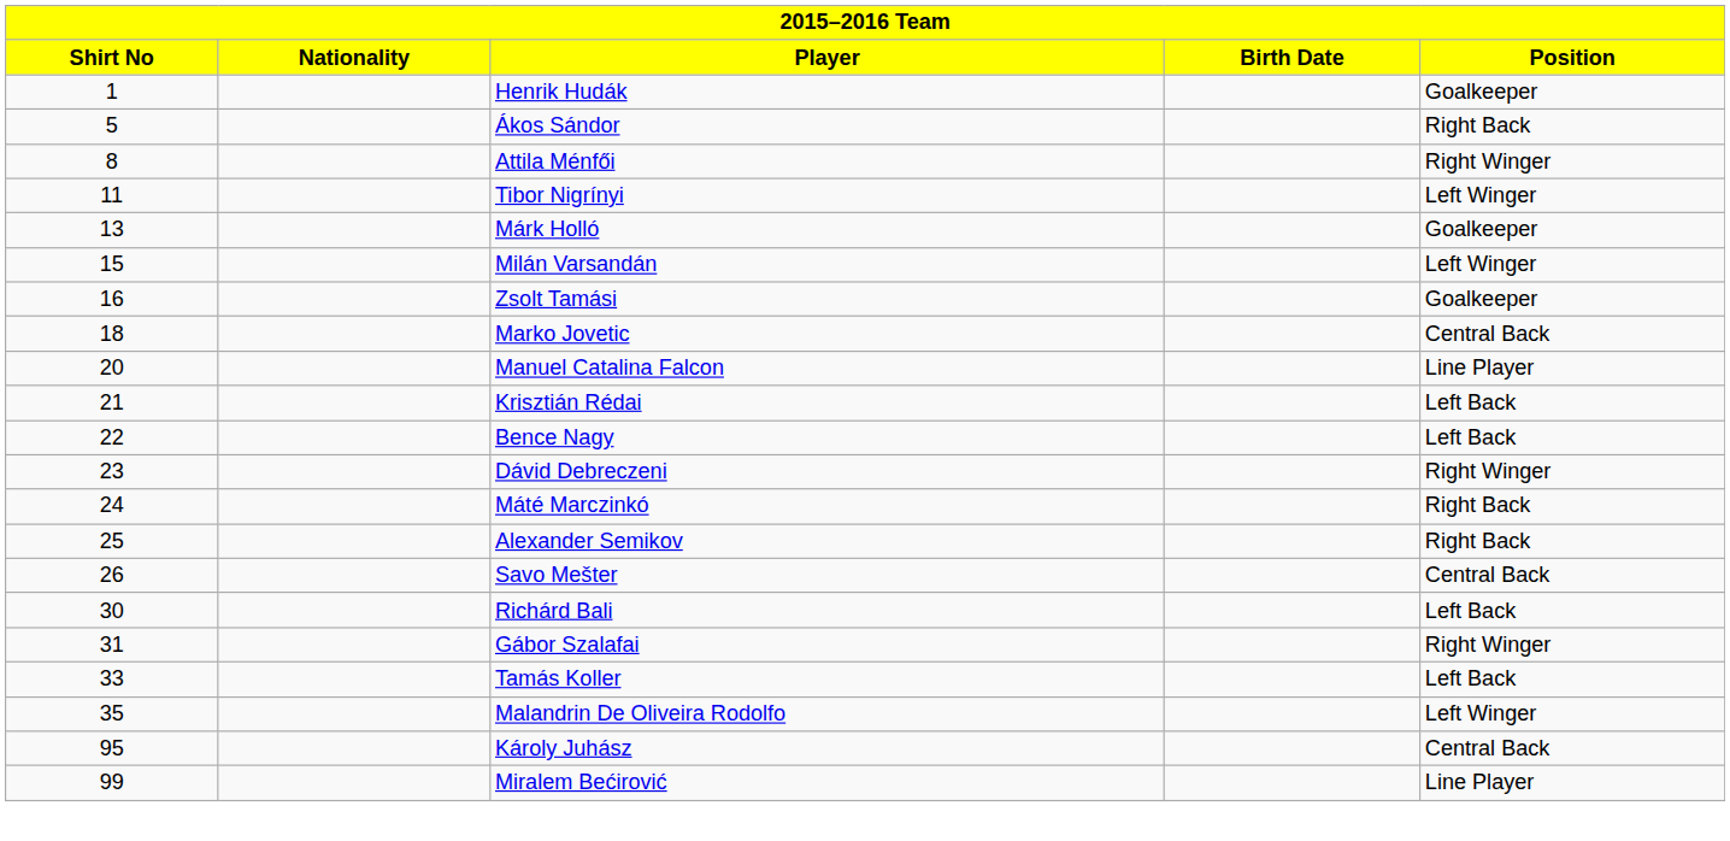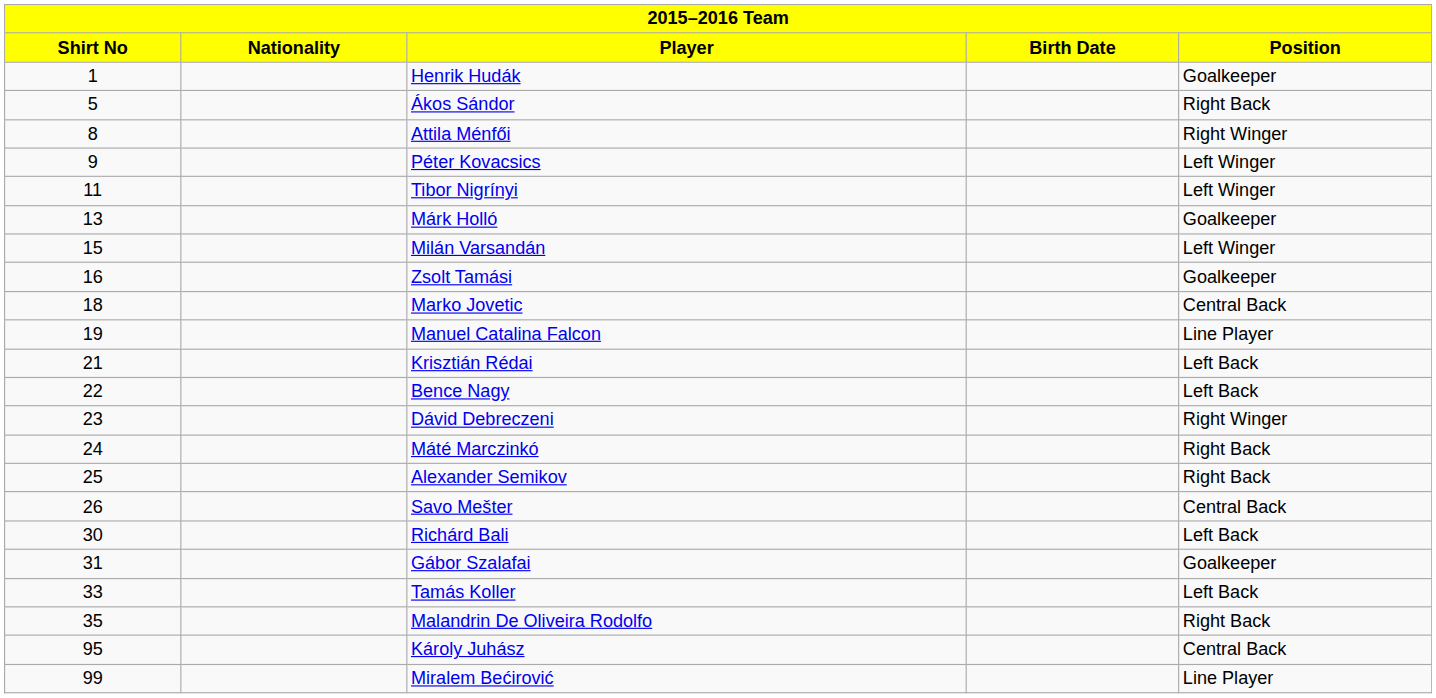 <table class="wikitable collapsible collapsed" style="width:100%">
 <tr>
 <th colspan=5 style="background-color:yellow;color:black;text-align:center;"> <strong>2015–2016 Team</strong></th>
 </tr>
 <tr>
 <th style="color:black; background:yellow">Shirt No</th>
 <th style="color:black; background:yellow">Nationality</th>
 <th style="color:black; background:yellow">Player</th>
 <th style="color:black; background:yellow">Birth Date</th>
 <th style="color:black; background:yellow">Position</th>
 </tr>
 <tr>
 <td align=center>1</td>
 <td></td>
 <td><a href='#'>Henrik Hudák</a></td>
 <td></td>
 <td>Goalkeeper</td>
 </tr>
 <tr>
 <td align=center>5</td>
 <td></td>
 <td><a href='#'>Ákos Sándor</a></td>
 <td></td>
 <td>Right Back</td>
 </tr>
 <tr>
 <td align=center>8</td>
 <td></td>
 <td><a href='#'>Attila Ménfői</a></td>
 <td></td>
 <td>Right Winger</td>
+</tr>
+<tr>
+<td align=center>9</td>
+<td></td>
+<td><a href='#'>Péter Kovacsics</a></td>
+<td></td>
+<td>Left Winger</td>
 </tr>
 <tr>
 <td align=center>11</td>
 <td></td>
 <td><a href='#'>Tibor Nigrínyi</a></td>
 <td></td>
 <td>Left Winger</td>
 </tr>
 <tr>
 <td align=center>13</td>
 <td></td>
 <td><a href='#'>Márk Holló</a></td>
 <td></td>
 <td>Goalkeeper</td>
 </tr>
 <tr>
 <td align=center>15</td>
 <td></td>
 <td><a href='#'>Milán Varsandán</a></td>
 <td></td>
 <td>Left Winger</td>
 </tr>
 <tr>
 <td align=center>16</td>
 <td></td>
 <td><a href='#'>Zsolt Tamási</a></td>
 <td></td>
 <td>Goalkeeper</td>
 </tr>
 <tr>
 <td align=center>18</td>
 <td></td>
 <td><a href='#'>Marko Jovetic</a></td>
 <td></td>
 <td>Central Back</td>
 </tr>
 <tr>
-<td align=center>20</td>
+<td align=center>19</td>
 <td></td>
 <td><a href='#'>Manuel Catalina Falcon</a></td>
 <td></td>
 <td>Line Player</td>
 </tr>
 <tr>
 <td align=center>21</td>
 <td></td>
 <td><a href='#'>Krisztián Rédai</a></td>
 <td></td>
 <td>Left Back</td>
 </tr>
 <tr>
 <td align=center>22</td>
 <td></td>
 <td><a href='#'>Bence Nagy</a></td>
 <td></td>
 <td>Left Back</td>
 </tr>
 <tr>
 <td align=center>23</td>
 <td></td>
 <td><a href='#'>Dávid Debreczeni</a></td>
 <td></td>
 <td>Right Winger</td>
 </tr>
 <tr>
 <td align=center>24</td>
 <td></td>
 <td><a href='#'>Máté Marczinkó</a></td>
 <td></td>
 <td>Right Back</td>
 </tr>
 <tr>
 <td align=center>25</td>
 <td></td>
 <td><a href='#'>Alexander Semikov</a></td>
 <td></td>
 <td>Right Back</td>
 </tr>
 <tr>
 <td align=center>26</td>
 <td></td>
 <td><a href='#'>Savo Mešter</a></td>
 <td></td>
 <td>Central Back</td>
 </tr>
 <tr>
 <td align=center>30</td>
 <td></td>
 <td><a href='#'>Richárd Bali</a></td>
 <td></td>
 <td>Left Back</td>
 </tr>
 <tr>
 <td align=center>31</td>
 <td></td>
 <td><a href='#'>Gábor Szalafai</a></td>
 <td></td>
-<td>Right Winger</td>
+<td>Goalkeeper</td>
 </tr>
 <tr>
 <td align=center>33</td>
 <td></td>
 <td><a href='#'>Tamás Koller</a></td>
 <td></td>
 <td>Left Back</td>
 </tr>
 <tr>
 <td align=center>35</td>
 <td></td>
 <td><a href='#'>Malandrin De Oliveira Rodolfo</a></td>
 <td></td>
-<td>Left Winger</td>
+<td>Right Back</td>
 </tr>
 <tr>
 <td align=center>95</td>
 <td></td>
 <td><a href='#'>Károly Juhász</a></td>
 <td></td>
 <td>Central Back</td>
 </tr>
 <tr>
 <td align=center>99</td>
 <td></td>
 <td><a href='#'>Miralem Bećirović</a></td>
 <td></td>
 <td>Line Player</td>
 </tr>
 </table>
